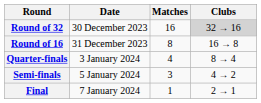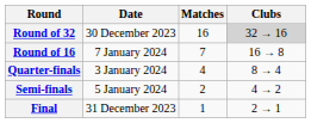 <table class="wikitable" style="text-align: center">
 <tr>
 <th>Round</th>
 <th>Date</th>
 <th>Matches</th>
 <th style="width:100px;">Clubs</th>
 </tr>
 <tr>
 <th><a href='#'>Round of 32</a></th>
 <td>30 December 2023</td>
 <td>16</td>
 <td style="background: lightgrey;">32 → 16</td>
 </tr>
 <tr>
 <th><a href='#'>Round of 16</a></th>
-<td>31 December 2023</td>
-<td>8</td>
+<td>7 January 2024</td>
+<td>7</td>
 <td>16 → 8</td>
 </tr>
 <tr>
 <th><a href='#'>Quarter-finals</a></th>
 <td>3 January 2024</td>
 <td>4</td>
 <td>8 → 4</td>
 </tr>
 <tr>
 <th><a href='#'>Semi-finals</a></th>
 <td>5 January 2024</td>
-<td>3</td>
+<td>2</td>
 <td>4 → 2</td>
 </tr>
 <tr>
 <th><a href='#'>Final</a></th>
-<td>7 January 2024</td>
+<td>31 December 2023</td>
 <td>1</td>
 <td>2 → 1</td>
 </tr>
 </table>
